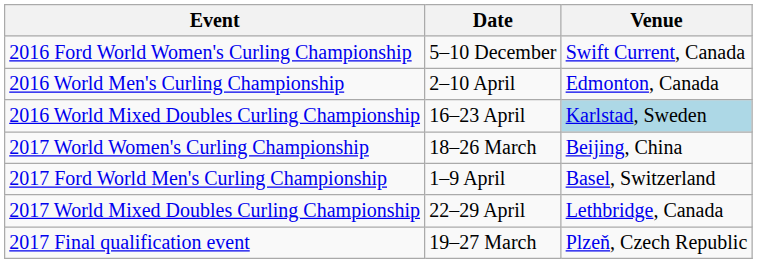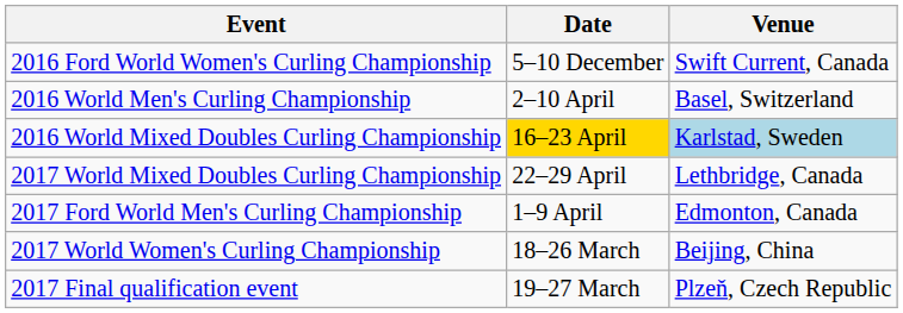 <table class="wikitable">
 <tr>
 <th>Event</th>
 <th>Date</th>
 <th>Venue</th>
 </tr>
 <tr>
 <td><a href='#'>2016 Ford World Women's Curling Championship</a></td>
 <td>5–10 December</td>
 <td><a href='#'>Swift Current</a>, Canada</td>
 </tr>
 <tr>
 <td><a href='#'>2016 World Men's Curling Championship</a></td>
 <td>2–10 April</td>
-<td><a href='#'>Edmonton</a>, Canada</td>
+<td><a href='#'>Basel</a>, Switzerland</td>
 </tr>
 <tr>
 <td><a href='#'>2016 World Mixed Doubles Curling Championship</a></td>
-<td>16–23 April</td>
+<td style="background: gold;">16–23 April</td>
 <td style="background: lightblue;"><a href='#'>Karlstad</a>, Sweden</td>
+</tr>
+<tr>
+<td><a href='#'>2017 World Mixed Doubles Curling Championship</a></td>
+<td>22–29 April</td>
+<td><a href='#'>Lethbridge</a>, Canada</td>
+</tr>
+<tr>
+<td><a href='#'>2017 Ford World Men's Curling Championship</a></td>
+<td>1–9 April</td>
+<td><a href='#'>Edmonton</a>, Canada</td>
 </tr>
 <tr>
 <td><a href='#'>2017 World Women's Curling Championship</a></td>
 <td>18–26 March</td>
 <td><a href='#'>Beijing</a>, China</td>
 </tr>
 <tr>
-<td><a href='#'>2017 Ford World Men's Curling Championship</a></td>
-<td>1–9 April</td>
-<td><a href='#'>Basel</a>, Switzerland</td>
-</tr>
-<tr>
-<td><a href='#'>2017 World Mixed Doubles Curling Championship</a></td>
-<td>22–29 April</td>
-<td><a href='#'>Lethbridge</a>, Canada</td>
-</tr>
-<tr>
 <td><a href='#'>2017 Final qualification event</a></td>
 <td>19–27 March</td>
 <td><a href='#'>Plzeň</a>, Czech Republic</td>
 </tr>
 </table>
